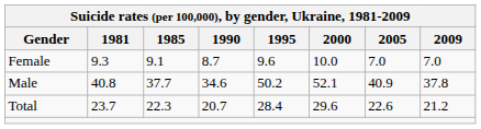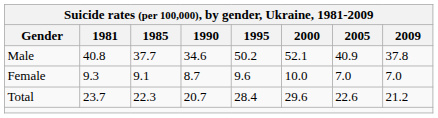 <table class="wikitable" style="width: 60%;">
 <tr>
 <th colspan="8">Suicide rates <small>(per 100,000)</small>, by gender, Ukraine, 1981-2009</th>
 </tr>
 <tr>
 <th>Gender</th>
 <th>1981</th>
 <th>1985</th>
 <th>1990</th>
 <th>1995</th>
 <th>2000</th>
 <th>2005</th>
 <th>2009</th>
 </tr>
 <tr>
+<td>Male</td>
+<td>40.8</td>
+<td>37.7</td>
+<td>34.6</td>
+<td>50.2</td>
+<td>52.1</td>
+<td>40.9</td>
+<td>37.8</td>
+</tr>
+<tr>
 <td>Female</td>
 <td>9.3</td>
 <td>9.1</td>
 <td>8.7</td>
 <td>9.6</td>
 <td>10.0</td>
 <td>7.0</td>
 <td>7.0</td>
-</tr>
-<tr>
-<td>Male</td>
-<td>40.8</td>
-<td>37.7</td>
-<td>34.6</td>
-<td>50.2</td>
-<td>52.1</td>
-<td>40.9</td>
-<td>37.8</td>
 </tr>
 <tr>
 <td>Total</td>
 <td>23.7</td>
 <td>22.3</td>
 <td>20.7</td>
 <td>28.4</td>
 <td>29.6</td>
 <td>22.6</td>
 <td>21.2</td>
 </tr>
 <tr>
 <td colspan="8"></td>
 </tr>
 </table>
